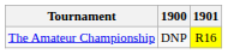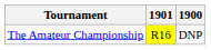 <table class="wikitable" style="font-size:95%;">
 <tr>
 <th>Tournament</th>
+<th>1901</th>
 <th>1900</th>
-<th>1901</th>
 </tr>
 <tr>
 <td><a href='#'>The Amateur Championship</a></td>
+<td align="center" style="background:yellow;">R16</td>
 <td align="center">DNP</td>
-<td align="center" style="background:yellow;">R16</td>
 </tr>
 </table>
